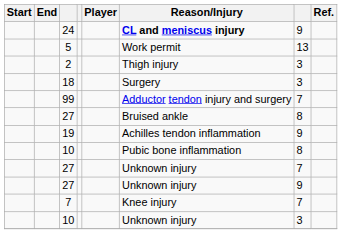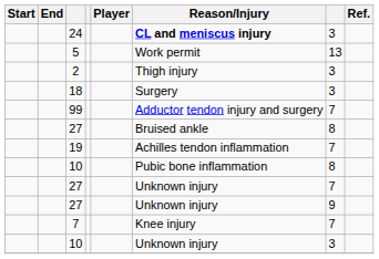 <table class="wikitable plainrowheaders sortable">
 <tr>
 <th scope=col>Start</th>
 <th scope=col>End</th>
 <th></th>
 <th></th>
 <th scope=col>Player</th>
 <th>Reason/Injury</th>
 <th scope=col></th>
 <th scope=col>Ref.</th>
 </tr>
 <tr>
 <td></td>
 <td></td>
 <td style="text-align:center">24</td>
 <td style="text-align:center"></td>
 <td></td>
 <td><strong><a href='#'>CL</a> and <a href='#'>meniscus</a> injury</strong></td>
-<td>9</td>
+<td>3</td>
 <td></td>
 </tr>
 <tr>
 <td></td>
 <td></td>
 <td style="text-align:center">5</td>
 <td style="text-align:center"></td>
 <td></td>
 <td>Work permit</td>
 <td>13</td>
 <td></td>
 </tr>
 <tr>
 <td></td>
 <td></td>
 <td style="text-align:center">2</td>
 <td style="text-align:center"></td>
 <td></td>
 <td>Thigh injury</td>
 <td>3</td>
 <td></td>
 </tr>
 <tr>
 <td></td>
 <td></td>
 <td style="text-align:center">18</td>
 <td style="text-align:center"></td>
 <td></td>
 <td>Surgery</td>
 <td>3</td>
 <td></td>
 </tr>
 <tr>
 <td></td>
 <td></td>
 <td style="text-align:center">99</td>
 <td style="text-align:center"></td>
 <td></td>
 <td><a href='#'>Adductor</a> <a href='#'>tendon</a> injury and surgery</td>
 <td>7</td>
 <td></td>
 </tr>
 <tr>
 <td></td>
 <td></td>
 <td style="text-align:center">27</td>
 <td style="text-align:center"></td>
 <td></td>
 <td>Bruised ankle</td>
 <td>8</td>
 <td></td>
 </tr>
 <tr>
 <td></td>
 <td></td>
 <td style="text-align:center">19</td>
 <td style="text-align:center"></td>
 <td> </td>
 <td>Achilles tendon inflammation</td>
-<td>9</td>
+<td>7</td>
 <td></td>
 </tr>
 <tr>
 <td></td>
 <td></td>
 <td style="text-align:center">10</td>
 <td style="text-align:center"></td>
 <td> </td>
 <td>Pubic bone inflammation</td>
 <td>8</td>
 <td></td>
 </tr>
 <tr>
 <td></td>
 <td></td>
 <td style="text-align:center">27</td>
 <td style="text-align:center"></td>
 <td> </td>
 <td>Unknown injury</td>
 <td>7</td>
 <td></td>
 </tr>
 <tr>
 <td></td>
 <td></td>
 <td style="text-align:center">27</td>
 <td style="text-align:center"></td>
 <td> </td>
 <td>Unknown injury</td>
 <td>9</td>
 <td></td>
 </tr>
 <tr>
 <td></td>
 <td></td>
 <td style="text-align:center">7</td>
 <td style="text-align:center"></td>
 <td> </td>
 <td>Knee injury</td>
 <td>7</td>
 <td></td>
 </tr>
 <tr>
 <td></td>
 <td></td>
 <td style="text-align:center">10</td>
 <td style="text-align:center"></td>
 <td> </td>
 <td>Unknown injury</td>
 <td>3</td>
 <td></td>
 </tr>
 <tr>
 </tr>
 </table>
